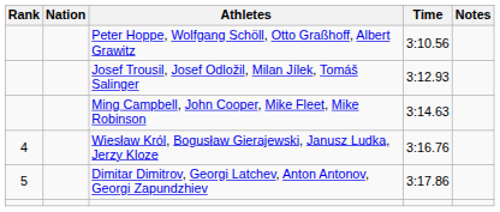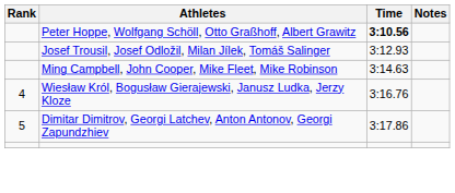 <table class="wikitable sortable" style="text-align:center">
 <tr>
 <th>Rank</th>
-<th>Nation</th>
 <th>Athletes</th>
 <th>Time</th>
 <th>Notes</th>
 </tr>
 <tr>
 <td></td>
-<td align=left></td>
 <td align=left><a href='#'>Peter Hoppe</a>, <a href='#'>Wolfgang Schöll</a>, <a href='#'>Otto Graßhoff</a>, <a href='#'>Albert Grawitz</a></td>
-<td>3:10.56</td>
+<td><strong>3:10.56</strong></td>
 <td></td>
 </tr>
 <tr>
 <td></td>
-<td align=left></td>
 <td align=left><a href='#'>Josef Trousil</a>, <a href='#'>Josef Odložil</a>, <a href='#'>Milan Jílek</a>, <a href='#'>Tomáš Salinger</a></td>
 <td>3:12.93</td>
 <td></td>
 </tr>
 <tr>
 <td></td>
-<td align=left></td>
 <td align=left><a href='#'>Ming Campbell</a>, <a href='#'>John Cooper</a>, <a href='#'>Mike Fleet</a>, <a href='#'>Mike Robinson</a></td>
 <td>3:14.63</td>
 <td></td>
 </tr>
 <tr>
 <td>4</td>
-<td align=left></td>
 <td align=left><a href='#'>Wiesław Król</a>, <a href='#'>Bogusław Gierajewski</a>, <a href='#'>Janusz Ludka</a>, <a href='#'>Jerzy Kloze</a></td>
 <td>3:16.76</td>
 <td></td>
 </tr>
 <tr>
 <td>5</td>
-<td align=left></td>
 <td align=left><a href='#'>Dimitar Dimitrov</a>, <a href='#'>Georgi Latchev</a>, <a href='#'>Anton Antonov</a>, <a href='#'>Georgi Zapundzhiev</a></td>
 <td>3:17.86</td>
 <td></td>
 </tr>
 <tr>
 <td></td>
 <td align=left></td>
-<td align=left></td>
 <td></td>
 <td></td>
 </tr>
 </table>
